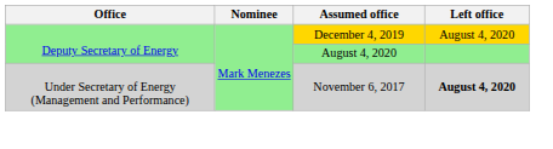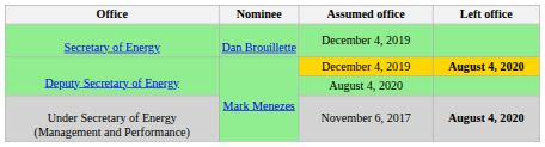 <table class="wikitable sortable" style="text-align:center">
 <tr>
 <th style="width:40%;">Office</th>
 <th style="width:15%;">Nominee</th>
 <th style="width:25%;" data-sort- type="date">Assumed office</th>
 <th style="width:20%;" data-sort- type="date">Left office</th>
 </tr>
 <tr style="background:lightgreen;">
+<td><br><a href='#'>Secretary of Energy</a></td>
+<td><br><a href='#'>Dan Brouillette</a></td>
+<td>December 4, 2019<br></td>
+<td></td>
+</tr>
+<tr style="background:lightgreen;">
 <td rowspan="2"><br><a href='#'>Deputy Secretary of Energy</a></td>
 <td rowspan="3"><br><a href='#'>Mark Menezes</a></td>
 <td style="background:gold;">December 4, 2019</td>
-<td style="background:gold;">August 4, 2020</td>
+<td style="background:gold;"><strong>August 4, 2020</strong></td>
 </tr>
 <tr style="background:lightgreen;">
 <td>August 4, 2020<br></td>
 <td></td>
 </tr>
 <tr style="background:lightgray;">
 <td><br>Under Secretary of Energy<br>(Management and Performance)</td>
 <td>November 6, 2017<br></td>
 <td><strong>August 4, 2020</strong></td>
 </tr>
 </table>
